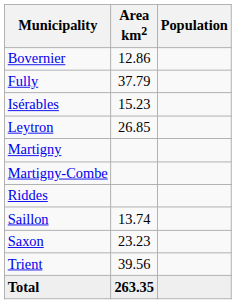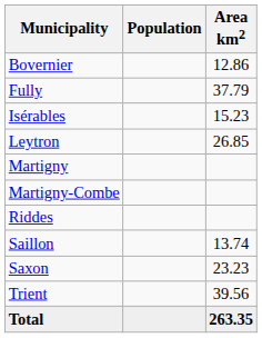 <table class="wikitable">
 <tr>
 <th>Municipality</th>
+<th>Population<br></th>
 <th>Area <br>km<sup>2</sup></th>
-<th>Population<br></th>
 </tr>
 <tr>
 <td><a href='#'>Bovernier</a></td>
+<td align="center"></td>
 <td align="center">12.86</td>
-<td align="center"></td>
 </tr>
 <tr>
 <td><a href='#'>Fully</a></td>
+<td align="center"></td>
 <td align="center">37.79</td>
-<td align="center"></td>
 </tr>
 <tr>
 <td><a href='#'>Isérables</a></td>
+<td align="center"></td>
 <td align="center">15.23</td>
-<td align="center"></td>
 </tr>
 <tr>
 <td><a href='#'>Leytron</a></td>
+<td align="center"></td>
 <td align="center">26.85</td>
-<td align="center"></td>
 </tr>
 <tr>
 <td><a href='#'>Martigny</a></td>
 <td align="center"></td>
 <td align="center"></td>
 </tr>
 <tr>
 <td><a href='#'>Martigny-Combe</a></td>
 <td align="center"></td>
 <td align="center"></td>
 </tr>
 <tr>
 <td><a href='#'>Riddes</a></td>
 <td align="center"></td>
 <td align="center"></td>
 </tr>
 <tr>
 <td><a href='#'>Saillon</a></td>
+<td align="center"></td>
 <td align="center">13.74</td>
-<td align="center"></td>
 </tr>
 <tr>
 <td><a href='#'>Saxon</a></td>
+<td align="center"></td>
 <td align="center">23.23</td>
-<td align="center"></td>
 </tr>
 <tr>
 <td><a href='#'>Trient</a></td>
+<td align="center"></td>
 <td align="center">39.56</td>
-<td align="center"></td>
 </tr>
 <tr>
 <td bgcolor="#EFEFEF"><strong>Total</strong></td>
+<td bgcolor="#EFEFEF" align="center"></td>
 <td bgcolor="#EFEFEF" align="center"><strong>263.35</strong></td>
-<td bgcolor="#EFEFEF" align="center"></td>
 </tr>
 </table>
